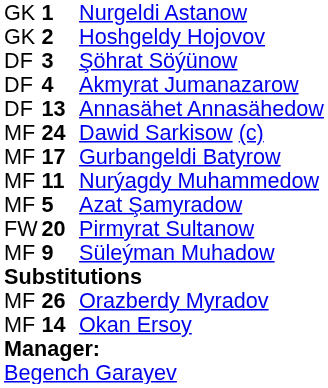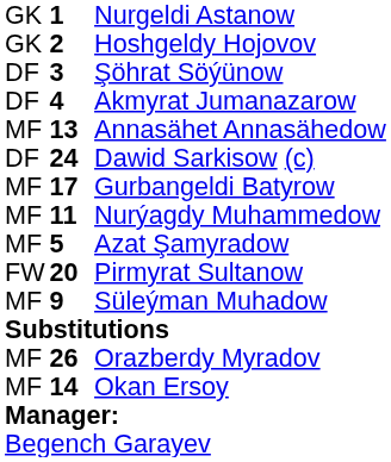 <table style="font-size:90%" cellspacing="0" cellpadding="0" align=center>
 <tr>
 <th width=25></th>
 <th width=25></th>
 </tr>
 <tr>
 <td>GK</td>
 <td><strong>1</strong></td>
 <td> <a href='#'>Nurgeldi Astanow</a></td>
 <td></td>
 </tr>
 <tr>
 <td>GK</td>
 <td><strong>2</strong></td>
 <td> <a href='#'>Hoshgeldy Hojovov</a></td>
 </tr>
 <tr>
 <td>DF</td>
 <td><strong>3</strong></td>
 <td> <a href='#'>Şöhrat Söýünow</a></td>
 </tr>
 <tr>
 <td>DF</td>
 <td><strong>4</strong></td>
 <td> <a href='#'>Akmyrat Jumanazarow</a></td>
 </tr>
 <tr>
-<td>DF</td>
+<td>MF</td>
 <td><strong>13</strong></td>
 <td> <a href='#'>Annasähet Annasähedow</a></td>
 <td></td>
 </tr>
 <tr>
-<td>MF</td>
+<td>DF</td>
 <td><strong>24</strong></td>
 <td> <a href='#'>Dawid Sarkisow</a> <a href='#'>(c)</a></td>
 <td></td>
 </tr>
 <tr>
 <td>MF</td>
 <td><strong>17</strong></td>
 <td> <a href='#'>Gurbangeldi Batyrow</a></td>
 <td></td>
 <td></td>
 </tr>
 <tr>
 <td>MF</td>
 <td><strong>11</strong></td>
 <td> <a href='#'>Nurýagdy Muhammedow</a></td>
 </tr>
 <tr>
 <td>MF</td>
 <td><strong>5</strong></td>
 <td> <a href='#'>Azat Şamyradow</a></td>
 </tr>
 <tr>
 <td>FW</td>
 <td><strong>20</strong></td>
 <td> <a href='#'>Pirmyrat Sultanow</a></td>
 <td></td>
 <td></td>
 </tr>
 <tr>
 <td>MF</td>
 <td><strong>9</strong></td>
 <td> <a href='#'>Süleýman Muhadow</a></td>
 </tr>
 <tr>
 <td colspan=3><strong>Substitutions</strong></td>
 </tr>
 <tr>
 <td>MF</td>
 <td><strong>26</strong></td>
 <td> <a href='#'>Orazberdy Myradov</a></td>
 <td></td>
 <td></td>
 </tr>
 <tr>
 <td>MF</td>
 <td><strong>14</strong></td>
 <td> <a href='#'>Okan Ersoy</a></td>
 <td></td>
 <td></td>
 </tr>
 <tr>
 <td colspan=3><strong>Manager:</strong></td>
 </tr>
 <tr>
 <td colspan=4> <a href='#'>Begench Garayev</a></td>
 </tr>
 </table>
